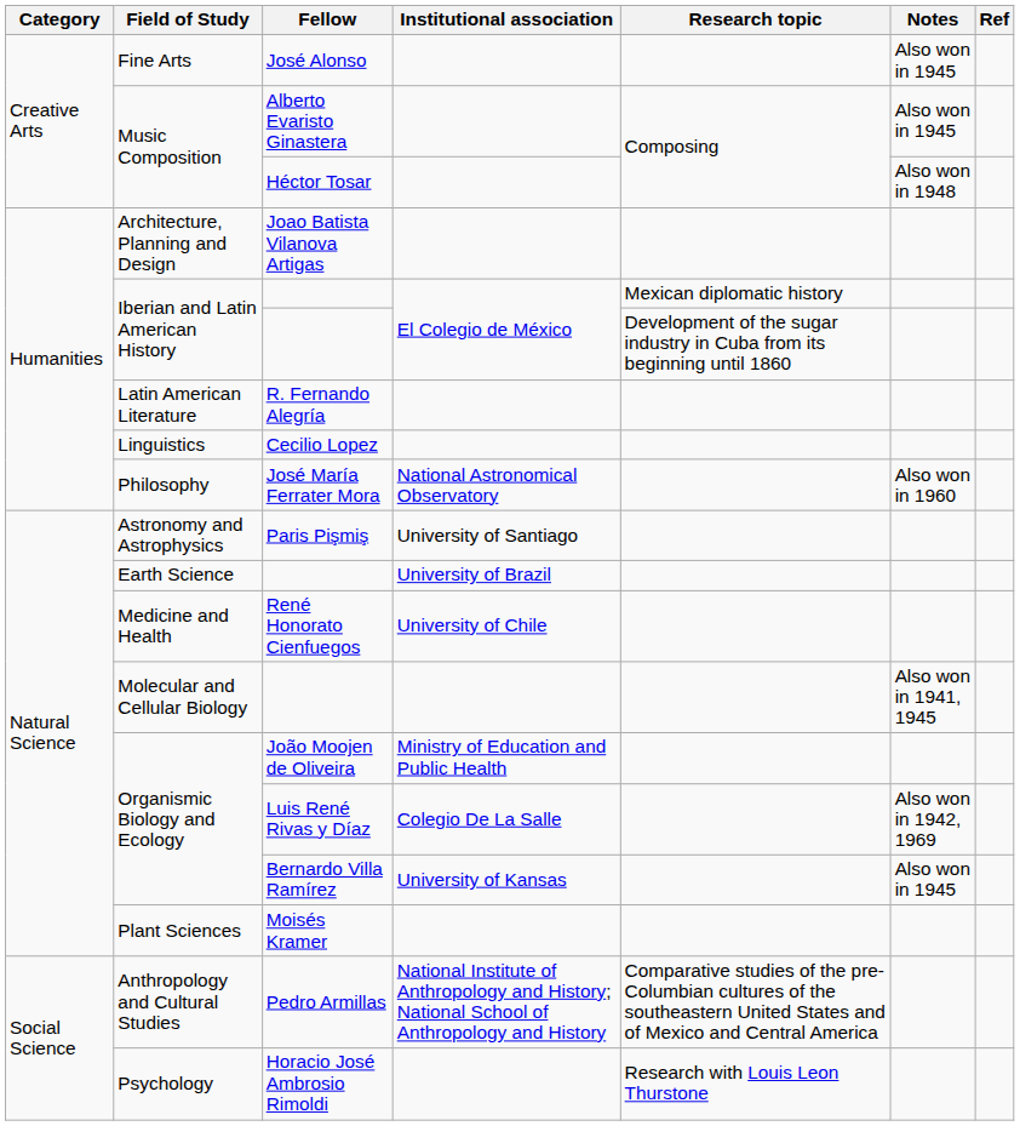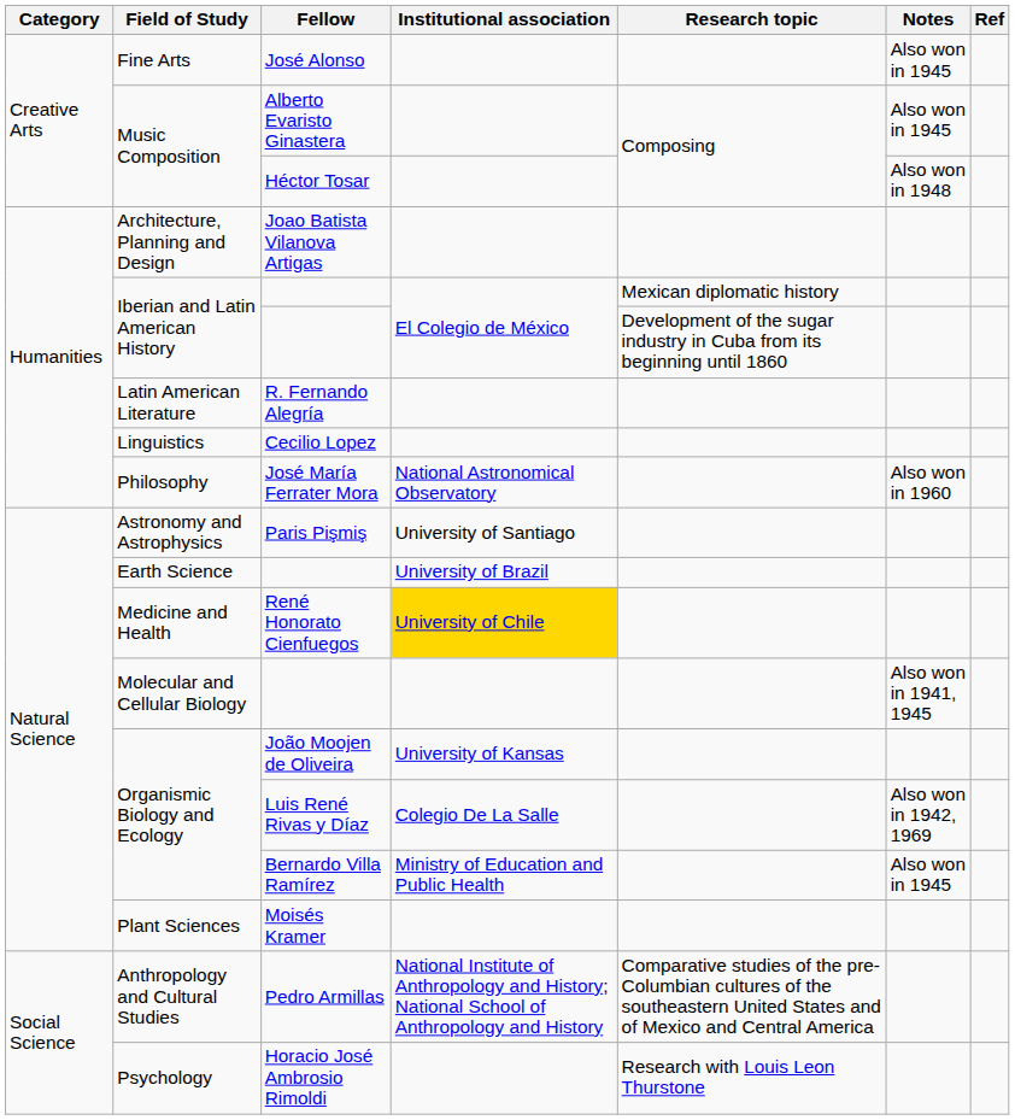 <table class="wikitable sortable static-row-numbers static-row-header-text">
 <tr>
 <th>Category</th>
 <th>Field of Study</th>
 <th>Fellow</th>
 <th>Institutional association </th>
 <th>Research topic</th>
 <th>Notes</th>
 <th class="unsortable">Ref</th>
 </tr>
 <tr>
 <td rowspan="3">Creative Arts</td>
 <td>Fine Arts</td>
 <td><a href='#'>José Alonso</a></td>
 <td></td>
 <td></td>
 <td>Also won in 1945</td>
 <td></td>
 </tr>
 <tr>
 <td rowspan="2">Music Composition</td>
 <td><a href='#'>Alberto Evaristo Ginastera</a></td>
 <td></td>
 <td rowspan="2">Composing</td>
 <td>Also won in 1945</td>
 <td></td>
 </tr>
 <tr>
 <td><a href='#'>Héctor Tosar</a></td>
 <td></td>
 <td>Also won in 1948</td>
 <td></td>
 </tr>
 <tr>
 <td rowspan="6">Humanities</td>
 <td>Architecture, Planning and Design</td>
 <td><a href='#'>Joao Batista Vilanova Artigas</a></td>
 <td></td>
 <td></td>
 <td></td>
 <td></td>
 </tr>
 <tr>
 <td rowspan="2">Iberian and Latin American History</td>
 <td></td>
 <td rowspan="2"><a href='#'>El Colegio de México</a></td>
 <td>Mexican diplomatic history</td>
 <td></td>
 <td></td>
 </tr>
 <tr>
 <td></td>
 <td>Development of the sugar industry in Cuba from its beginning until 1860</td>
 <td></td>
 <td></td>
 </tr>
 <tr>
 <td>Latin American Literature</td>
 <td><a href='#'>R. Fernando Alegría</a></td>
 <td></td>
 <td></td>
 <td></td>
 <td></td>
 </tr>
 <tr>
 <td>Linguistics</td>
 <td><a href='#'>Cecilio Lopez</a></td>
 <td></td>
 <td></td>
 <td></td>
 <td></td>
 </tr>
 <tr>
 <td>Philosophy</td>
 <td><a href='#'>José María Ferrater Mora</a></td>
 <td><a href='#'>National Astronomical Observatory</a></td>
 <td></td>
 <td>Also won in 1960</td>
 <td></td>
 </tr>
 <tr>
 <td rowspan="8">Natural Science</td>
 <td>Astronomy and Astrophysics</td>
 <td><a href='#'>Paris Pişmiş</a></td>
 <td>University of Santiago</td>
 <td></td>
 <td></td>
 <td></td>
 </tr>
 <tr>
 <td>Earth Science</td>
 <td></td>
 <td><a href='#'>University of Brazil</a></td>
 <td></td>
 <td></td>
 <td></td>
 </tr>
 <tr>
 <td>Medicine and Health</td>
 <td><a href='#'>René Honorato Cienfuegos</a></td>
-<td><a href='#'>University of Chile</a></td>
+<td style="background: gold;"><a href='#'>University of Chile</a></td>
 <td></td>
 <td></td>
 <td></td>
 </tr>
 <tr>
 <td>Molecular and Cellular Biology</td>
 <td></td>
 <td></td>
 <td></td>
 <td>Also won in 1941, 1945</td>
 <td></td>
 </tr>
 <tr>
 <td rowspan="3">Organismic Biology and Ecology</td>
 <td><a href='#'>João Moojen de Oliveira</a></td>
-<td><a href='#'>Ministry of Education and Public Health</a></td>
+<td><a href='#'>University of Kansas</a></td>
 <td></td>
 <td></td>
 <td></td>
 </tr>
 <tr>
 <td><a href='#'>Luis René Rivas y Díaz</a></td>
 <td><a href='#'>Colegio De La Salle</a></td>
 <td></td>
 <td>Also won in 1942, 1969</td>
 <td></td>
 </tr>
 <tr>
 <td><a href='#'>Bernardo Villa Ramírez</a></td>
-<td><a href='#'>University of Kansas</a></td>
+<td><a href='#'>Ministry of Education and Public Health</a></td>
 <td></td>
 <td>Also won in 1945</td>
 <td></td>
 </tr>
 <tr>
 <td>Plant Sciences</td>
 <td><a href='#'>Moisés Kramer</a></td>
 <td></td>
 <td></td>
 <td></td>
 <td></td>
 </tr>
 <tr>
 <td rowspan="2">Social Science</td>
 <td>Anthropology and Cultural Studies</td>
 <td><a href='#'>Pedro Armillas</a></td>
 <td><a href='#'>National Institute of Anthropology and History</a>; <a href='#'>National School of Anthropology and History</a></td>
 <td>Comparative studies of the pre-Columbian cultures of the southeastern United States and of Mexico and Central America</td>
 <td></td>
 <td></td>
 </tr>
 <tr>
 <td>Psychology</td>
 <td><a href='#'>Horacio José Ambrosio Rimoldi</a></td>
 <td></td>
 <td>Research with <a href='#'>Louis Leon Thurstone</a></td>
 <td></td>
 <td></td>
 </tr>
 </table>
